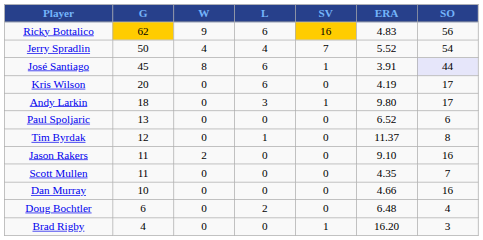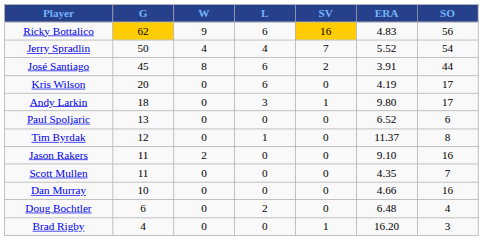 <table class="wikitable sortable">
 <tr>
 <th style="background:#27408B;color:#74B4FA;" width="16%">Player</th>
 <th style="background:#27408B;color:#74B4FA;" width="9%">G</th>
 <th style="background:#27408B;color:#74B4FA;" width="9%">W</th>
 <th style="background:#27408B;color:#74B4FA;" width="9%">L</th>
 <th style="background:#27408B;color:#74B4FA;" width="9%">SV</th>
 <th style="background:#27408B;color:#74B4FA;" width="9%">ERA</th>
 <th style="background:#27408B;color:#74B4FA;" width="9%">SO</th>
 </tr>
 <tr style="text-align: center">
 <td><a href='#'>Ricky Bottalico</a></td>
 <td bgcolor="#FFCC00">62</td>
 <td>9</td>
 <td>6</td>
 <td bgcolor="#FFCC00">16</td>
 <td>4.83</td>
 <td>56</td>
 </tr>
 <tr style="text-align: center">
 <td><a href='#'>Jerry Spradlin</a></td>
 <td>50</td>
 <td>4</td>
 <td>4</td>
 <td>7</td>
 <td>5.52</td>
 <td>54</td>
 </tr>
 <tr align=center>
 <td><a href='#'>José Santiago</a></td>
 <td>45</td>
 <td>8</td>
 <td>6</td>
-<td>1</td>
+<td>2</td>
 <td>3.91</td>
-<td style="background: lavender;">44</td>
+<td>44</td>
 </tr>
 <tr align=center>
 <td><a href='#'>Kris Wilson</a></td>
 <td>20</td>
 <td>0</td>
 <td>6</td>
 <td>0</td>
 <td>4.19</td>
 <td>17</td>
 </tr>
 <tr align=center>
 <td><a href='#'>Andy Larkin</a></td>
 <td>18</td>
 <td>0</td>
 <td>3</td>
 <td>1</td>
 <td>9.80</td>
 <td>17</td>
 </tr>
 <tr align=center>
 <td><a href='#'>Paul Spoljaric</a></td>
 <td>13</td>
 <td>0</td>
 <td>0</td>
 <td>0</td>
 <td>6.52</td>
 <td>6</td>
 </tr>
 <tr align=center>
 <td><a href='#'>Tim Byrdak</a></td>
 <td>12</td>
 <td>0</td>
 <td>1</td>
 <td>0</td>
 <td>11.37</td>
 <td>8</td>
 </tr>
 <tr align=center>
 <td><a href='#'>Jason Rakers</a></td>
 <td>11</td>
 <td>2</td>
 <td>0</td>
 <td>0</td>
 <td>9.10</td>
 <td>16</td>
 </tr>
 <tr align=center>
 <td><a href='#'>Scott Mullen</a></td>
 <td>11</td>
 <td>0</td>
 <td>0</td>
 <td>0</td>
 <td>4.35</td>
 <td>7</td>
 </tr>
 <tr align=center>
 <td><a href='#'>Dan Murray</a></td>
 <td>10</td>
 <td>0</td>
 <td>0</td>
 <td>0</td>
 <td>4.66</td>
 <td>16</td>
 </tr>
 <tr align=center>
 <td><a href='#'>Doug Bochtler</a></td>
 <td>6</td>
 <td>0</td>
 <td>2</td>
 <td>0</td>
 <td>6.48</td>
 <td>4</td>
 </tr>
 <tr align=center>
 <td><a href='#'>Brad Rigby</a></td>
 <td>4</td>
 <td>0</td>
 <td>0</td>
 <td>1</td>
 <td>16.20</td>
 <td>3</td>
 </tr>
 </table>
